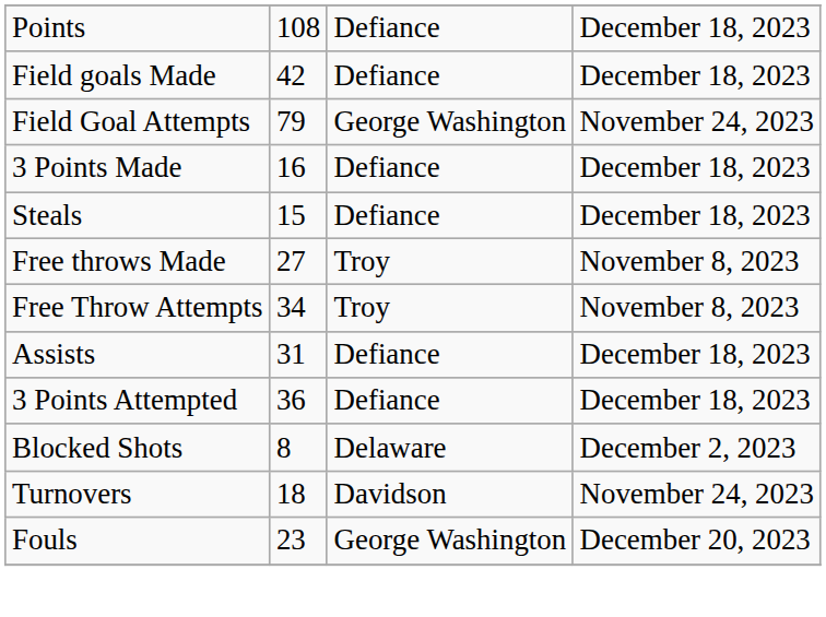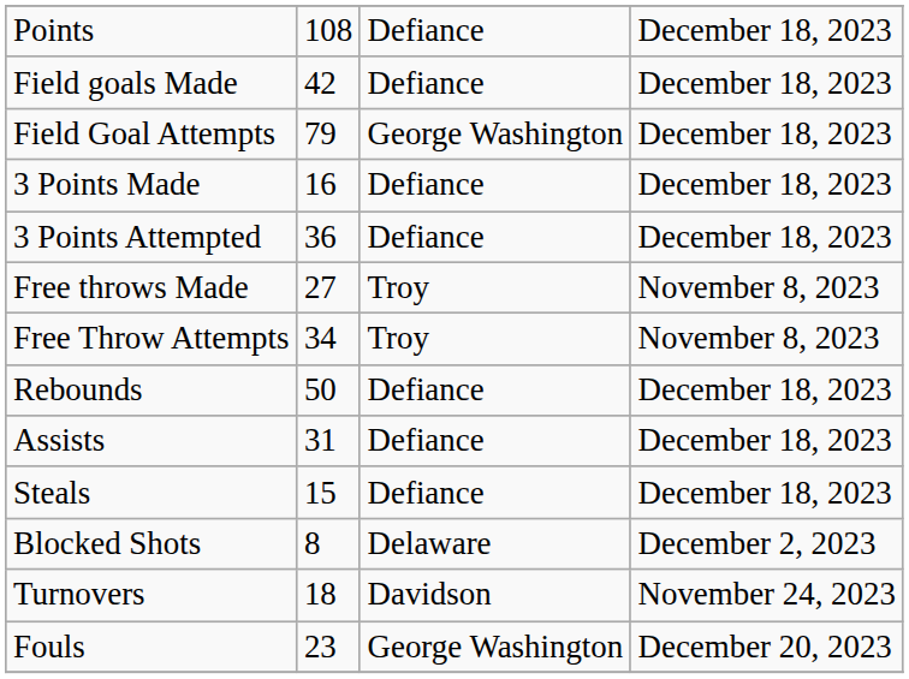 <table class="wikitable" border="1">
 <tr align=center>
 </tr>
 <tr>
 <td rowspan="1">Points</td>
 <td>108</td>
 <td>Defiance</td>
 <td>December 18, 2023</td>
 </tr>
 <tr>
 <td>Field goals Made</td>
 <td>42</td>
 <td>Defiance</td>
 <td>December 18, 2023</td>
 </tr>
 <tr>
 <td>Field Goal Attempts</td>
 <td>79</td>
 <td>George Washington</td>
-<td>November 24, 2023</td>
+<td>December 18, 2023</td>
 </tr>
 <tr>
 <td>3 Points Made</td>
 <td>16</td>
 <td>Defiance</td>
 <td>December 18, 2023</td>
 </tr>
 <tr>
-<td>Steals</td>
-<td>15</td>
+<td>3 Points Attempted</td>
+<td>36</td>
 <td>Defiance</td>
 <td>December 18, 2023</td>
 </tr>
 <tr>
 <td>Free throws Made</td>
 <td>27</td>
 <td>Troy</td>
 <td>November 8, 2023</td>
 </tr>
 <tr>
 <td>Free Throw Attempts</td>
 <td>34</td>
 <td>Troy</td>
 <td>November 8, 2023</td>
 </tr>
 <tr>
+<td>Rebounds</td>
+<td>50</td>
+<td>Defiance</td>
+<td>December 18, 2023</td>
+</tr>
+<tr>
 <td>Assists</td>
 <td>31</td>
 <td>Defiance</td>
 <td>December 18, 2023</td>
 </tr>
 <tr>
-<td>3 Points Attempted</td>
-<td>36</td>
+<td>Steals</td>
+<td>15</td>
 <td>Defiance</td>
 <td>December 18, 2023</td>
 </tr>
 <tr>
 <td>Blocked Shots</td>
 <td>8</td>
 <td>Delaware</td>
 <td>December 2, 2023</td>
 </tr>
 <tr>
 <td>Turnovers</td>
 <td>18</td>
 <td>Davidson</td>
 <td>November 24, 2023</td>
 </tr>
 <tr>
 <td>Fouls</td>
 <td>23</td>
 <td>George Washington</td>
 <td>December 20, 2023</td>
 </tr>
 <tr>
 </tr>
 </table>
